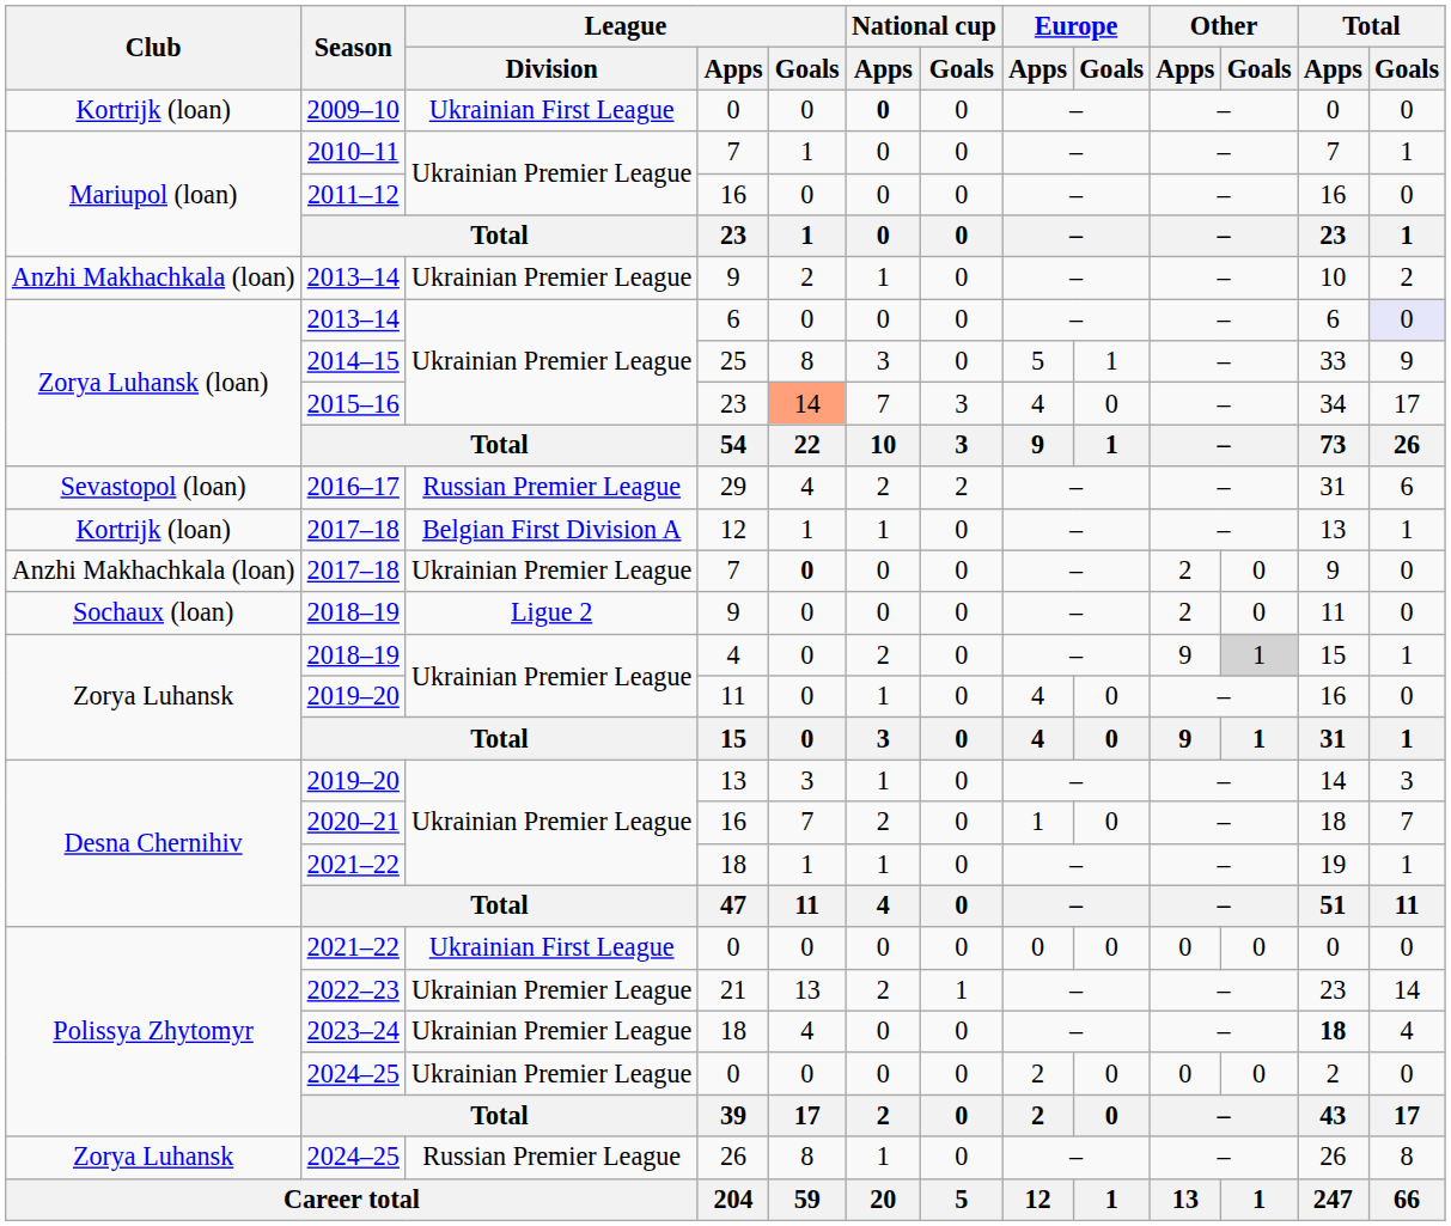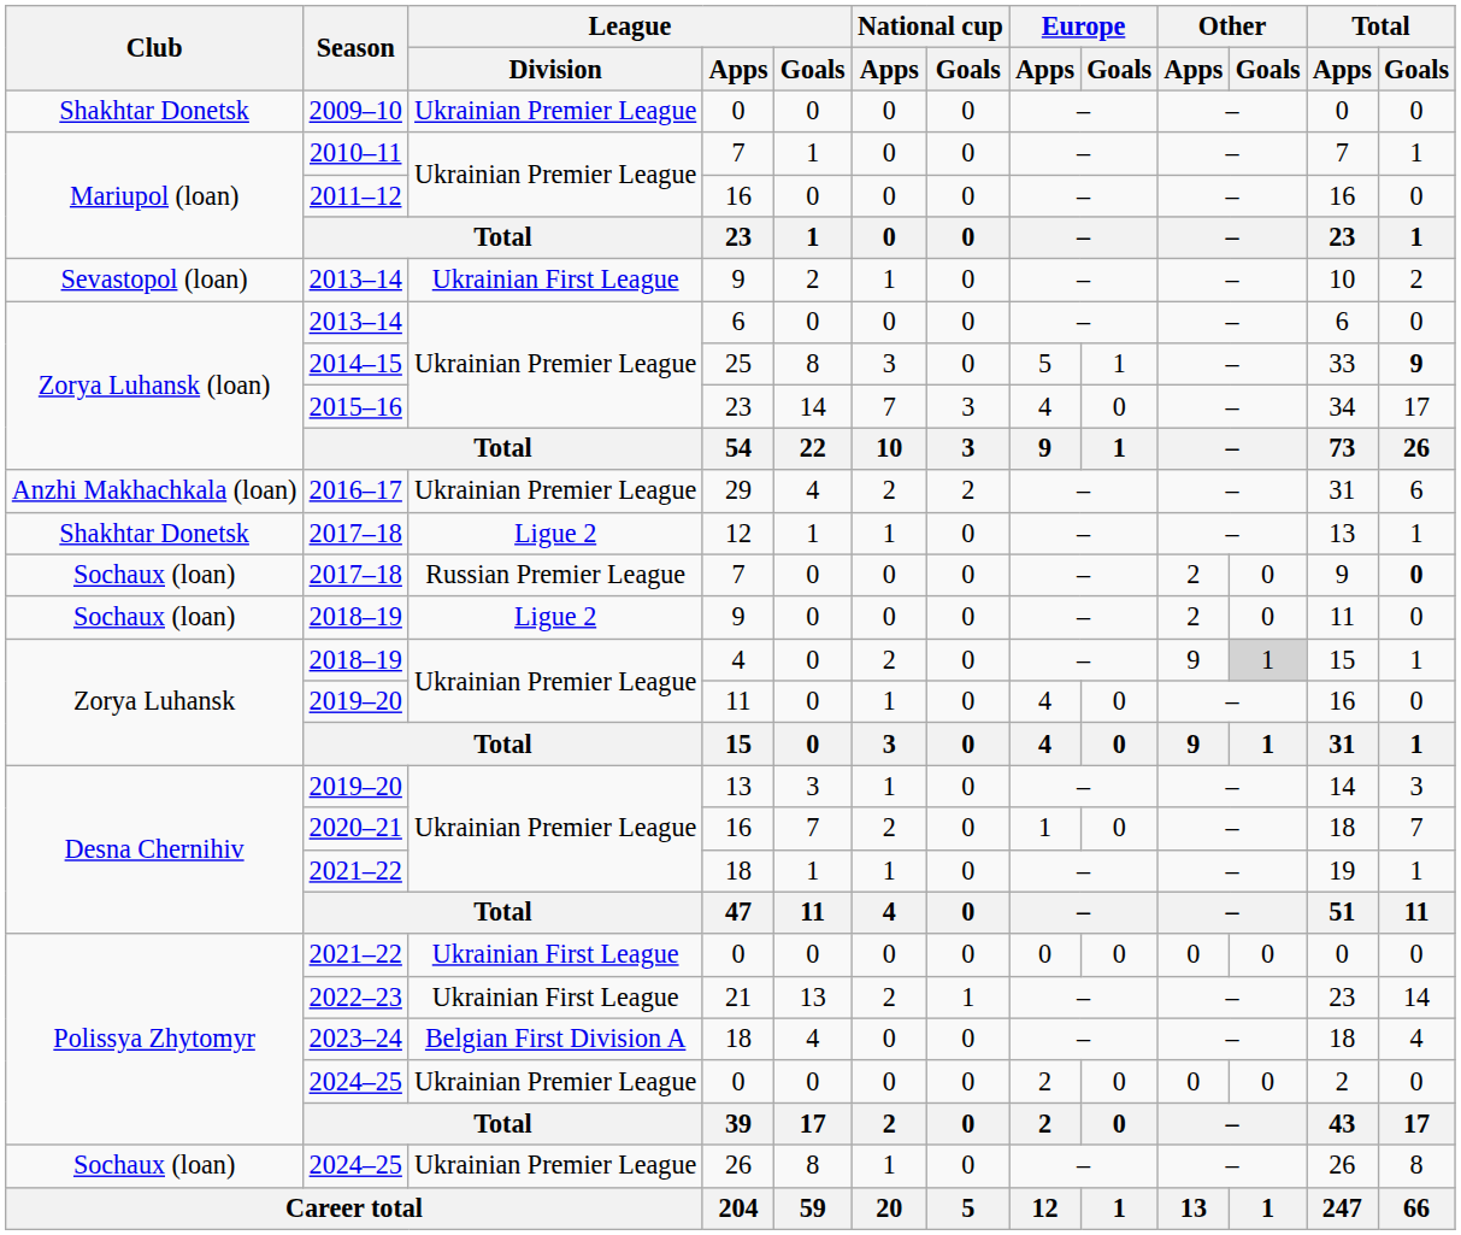 <table class="wikitable" style="text-align:center">
 <tr>
 <th rowspan="2">Club</th>
 <th rowspan="2">Season</th>
 <th colspan="3">League</th>
 <th colspan="2">National cup</th>
 <th colspan="2"><a href='#'>Europe</a></th>
 <th colspan="2">Other</th>
 <th colspan="2">Total</th>
 </tr>
 <tr>
 <th>Division</th>
 <th>Apps</th>
 <th>Goals</th>
 <th>Apps</th>
 <th>Goals</th>
 <th>Apps</th>
 <th>Goals</th>
 <th>Apps</th>
 <th>Goals</th>
 <th>Apps</th>
 <th>Goals</th>
 </tr>
 <tr>
-<td><a href='#'>Kortrijk</a> (loan)</td>
+<td><a href='#'>Shakhtar Donetsk</a></td>
 <td><a href='#'>2009–10</a></td>
-<td><a href='#'>Ukrainian First League</a></td>
+<td><a href='#'>Ukrainian Premier League</a></td>
 <td>0</td>
 <td>0</td>
-<td><strong>0</strong></td>
+<td>0</td>
 <td>0</td>
 <td colspan="2">–</td>
 <td colspan="2">–</td>
 <td>0</td>
 <td>0</td>
 </tr>
 <tr>
 <td rowspan="3"><a href='#'>Mariupol</a> (loan)</td>
 <td><a href='#'>2010–11</a></td>
 <td rowspan="2">Ukrainian Premier League</td>
 <td>7</td>
 <td>1</td>
 <td>0</td>
 <td>0</td>
 <td colspan="2">–</td>
 <td colspan="2">–</td>
 <td>7</td>
 <td>1</td>
 </tr>
 <tr>
 <td><a href='#'>2011–12</a></td>
 <td>16</td>
 <td>0</td>
 <td>0</td>
 <td>0</td>
 <td colspan="2">–</td>
 <td colspan="2">–</td>
 <td>16</td>
 <td>0</td>
 </tr>
 <tr>
 <th colspan="2">Total</th>
 <th>23</th>
 <th>1</th>
 <th>0</th>
 <th>0</th>
 <th colspan="2">–</th>
 <th colspan="2">–</th>
 <th>23</th>
 <th>1</th>
 </tr>
 <tr>
-<td><a href='#'>Anzhi Makhachkala</a> (loan)</td>
+<td><a href='#'>Sevastopol</a> (loan)</td>
 <td><a href='#'>2013–14</a></td>
-<td>Ukrainian Premier League</td>
+<td><a href='#'>Ukrainian First League</a></td>
 <td>9</td>
 <td>2</td>
 <td>1</td>
 <td>0</td>
 <td colspan="2">–</td>
 <td colspan="2">–</td>
 <td>10</td>
 <td>2</td>
 </tr>
 <tr>
 <td rowspan="4"><a href='#'>Zorya Luhansk</a> (loan)</td>
 <td><a href='#'>2013–14</a></td>
 <td rowspan="3">Ukrainian Premier League</td>
 <td>6</td>
 <td>0</td>
 <td>0</td>
 <td>0</td>
 <td colspan="2">–</td>
 <td colspan="2">–</td>
 <td>6</td>
-<td style="background: lavender;">0</td>
+<td>0</td>
 </tr>
 <tr>
 <td><a href='#'>2014–15</a></td>
 <td>25</td>
 <td>8</td>
 <td>3</td>
 <td>0</td>
 <td>5</td>
 <td>1</td>
 <td colspan="2">–</td>
 <td>33</td>
-<td>9</td>
+<td><strong>9</strong></td>
 </tr>
 <tr>
 <td><a href='#'>2015–16</a></td>
 <td>23</td>
-<td style="background: lightsalmon;">14</td>
+<td>14</td>
 <td>7</td>
 <td>3</td>
 <td>4</td>
 <td>0</td>
 <td colspan="2">–</td>
 <td>34</td>
 <td>17</td>
 </tr>
 <tr>
 <th colspan="2">Total</th>
 <th>54</th>
 <th>22</th>
 <th>10</th>
 <th>3</th>
 <th>9</th>
 <th>1</th>
 <th colspan="2">–</th>
 <th>73</th>
 <th>26</th>
 </tr>
 <tr>
-<td><a href='#'>Sevastopol</a> (loan)</td>
+<td><a href='#'>Anzhi Makhachkala</a> (loan)</td>
 <td><a href='#'>2016–17</a></td>
-<td><a href='#'>Russian Premier League</a></td>
+<td>Ukrainian Premier League</td>
 <td>29</td>
 <td>4</td>
 <td>2</td>
 <td>2</td>
 <td colspan="2">–</td>
 <td colspan="2">–</td>
 <td>31</td>
 <td>6</td>
 </tr>
 <tr>
-<td><a href='#'>Kortrijk</a> (loan)</td>
+<td><a href='#'>Shakhtar Donetsk</a></td>
 <td><a href='#'>2017–18</a></td>
-<td><a href='#'>Belgian First Division A</a></td>
+<td><a href='#'>Ligue 2</a></td>
 <td>12</td>
 <td>1</td>
 <td>1</td>
 <td>0</td>
 <td colspan="2">–</td>
 <td colspan="2">–</td>
 <td>13</td>
 <td>1</td>
 </tr>
 <tr>
-<td>Anzhi Makhachkala (loan)</td>
+<td><a href='#'>Sochaux</a> (loan)</td>
 <td><a href='#'>2017–18</a></td>
-<td rowspan="1">Ukrainian Premier League</td>
+<td>Russian Premier League</td>
 <td>7</td>
-<td><strong>0</strong></td>
+<td>0</td>
 <td>0</td>
 <td>0</td>
 <td colspan="2">–</td>
 <td>2</td>
 <td>0</td>
 <td>9</td>
-<td>0</td>
+<td><strong>0</strong></td>
 </tr>
 <tr>
 <td><a href='#'>Sochaux</a> (loan)</td>
 <td><a href='#'>2018–19</a></td>
 <td><a href='#'>Ligue 2</a></td>
 <td>9</td>
 <td>0</td>
 <td>0</td>
 <td>0</td>
 <td colspan="2">–</td>
 <td>2</td>
 <td>0</td>
 <td>11</td>
 <td>0</td>
 </tr>
 <tr>
 <td rowspan="3">Zorya Luhansk</td>
 <td><a href='#'>2018–19</a></td>
 <td rowspan="2">Ukrainian Premier League</td>
 <td>4</td>
 <td>0</td>
 <td>2</td>
 <td>0</td>
 <td colspan="2">–</td>
 <td>9</td>
 <td style="background: lightgrey;">1</td>
 <td>15</td>
 <td>1</td>
 </tr>
 <tr>
 <td><a href='#'>2019–20</a></td>
 <td>11</td>
 <td>0</td>
 <td>1</td>
 <td>0</td>
 <td>4</td>
 <td>0</td>
 <td colspan="2">–</td>
 <td>16</td>
 <td>0</td>
 </tr>
 <tr>
 <th colspan="2">Total</th>
 <th>15</th>
 <th>0</th>
 <th>3</th>
 <th>0</th>
 <th>4</th>
 <th>0</th>
 <th>9</th>
 <th>1</th>
 <th>31</th>
 <th>1</th>
 </tr>
 <tr>
 <td rowspan="4"><a href='#'>Desna Chernihiv</a></td>
 <td><a href='#'>2019–20</a></td>
 <td rowspan="3">Ukrainian Premier League</td>
 <td>13</td>
 <td>3</td>
 <td>1</td>
 <td>0</td>
 <td colspan="2">–</td>
 <td colspan="2">–</td>
 <td>14</td>
 <td>3</td>
 </tr>
 <tr>
 <td><a href='#'>2020–21</a></td>
 <td>16</td>
 <td>7</td>
 <td>2</td>
 <td>0</td>
 <td>1</td>
 <td>0</td>
 <td colspan="2">–</td>
 <td>18</td>
 <td>7</td>
 </tr>
 <tr>
 <td><a href='#'>2021–22</a></td>
 <td>18</td>
 <td>1</td>
 <td>1</td>
 <td>0</td>
 <td colspan="2">–</td>
 <td colspan="2">–</td>
 <td>19</td>
 <td>1</td>
 </tr>
 <tr>
 <th colspan="2">Total</th>
 <th>47</th>
 <th>11</th>
 <th>4</th>
 <th>0</th>
 <th colspan="2">–</th>
 <th colspan="2">–</th>
 <th>51</th>
 <th>11</th>
 </tr>
 <tr>
 <td rowspan="5"><a href='#'>Polissya Zhytomyr</a></td>
 <td><a href='#'>2021–22</a></td>
 <td><a href='#'>Ukrainian First League</a></td>
 <td>0</td>
 <td>0</td>
 <td>0</td>
 <td>0</td>
 <td>0</td>
 <td>0</td>
 <td>0</td>
 <td>0</td>
 <td>0</td>
 <td>0</td>
 </tr>
 <tr>
 <td><a href='#'>2022–23</a></td>
-<td>Ukrainian Premier League</td>
+<td>Ukrainian First League</td>
 <td>21</td>
 <td>13</td>
 <td>2</td>
 <td>1</td>
 <td colspan="2">–</td>
 <td colspan="2">–</td>
 <td>23</td>
 <td>14</td>
 </tr>
 <tr>
 <td><a href='#'>2023–24</a></td>
-<td>Ukrainian Premier League</td>
+<td><a href='#'>Belgian First Division A</a></td>
 <td>18</td>
 <td>4</td>
 <td>0</td>
 <td>0</td>
 <td colspan="2">–</td>
 <td colspan="2">–</td>
-<td><strong>18</strong></td>
+<td>18</td>
 <td>4</td>
 </tr>
 <tr>
 <td><a href='#'>2024–25</a></td>
 <td>Ukrainian Premier League</td>
 <td>0</td>
 <td>0</td>
 <td>0</td>
 <td>0</td>
 <td>2</td>
 <td>0</td>
 <td>0</td>
 <td>0</td>
 <td>2</td>
 <td>0</td>
 </tr>
 <tr>
 <th colspan="2">Total</th>
 <th>39</th>
 <th>17</th>
 <th>2</th>
 <th>0</th>
 <th>2</th>
 <th>0</th>
 <th colspan="2">–</th>
 <th>43</th>
 <th>17</th>
 </tr>
 <tr>
-<td rowspan="1"><a href='#'>Zorya Luhansk</a></td>
+<td><a href='#'>Sochaux</a> (loan)</td>
 <td><a href='#'>2024–25</a></td>
-<td>Russian Premier League</td>
+<td rowspan="1">Ukrainian Premier League</td>
 <td>26</td>
 <td>8</td>
 <td>1</td>
 <td>0</td>
 <td colspan="2">–</td>
 <td colspan="2">–</td>
 <td>26</td>
 <td>8</td>
 </tr>
 <tr>
 <th colspan="3">Career total</th>
 <th>204</th>
 <th>59</th>
 <th>20</th>
 <th>5</th>
 <th>12</th>
 <th>1</th>
 <th>13</th>
 <th>1</th>
 <th>247</th>
 <th>66</th>
 </tr>
 </table>
